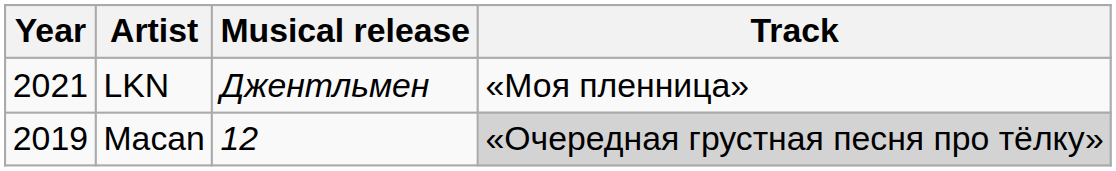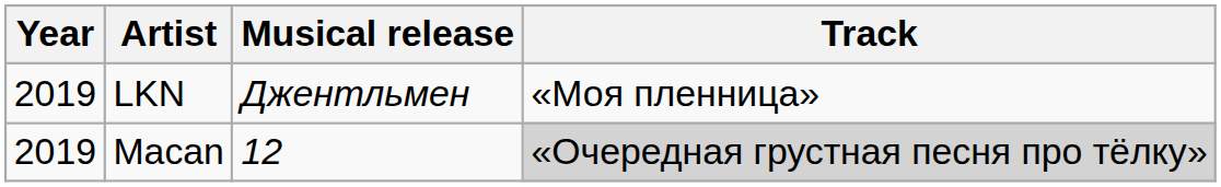 <table class="wikitable">
 <tr>
 <th>Year</th>
 <th>Artist</th>
 <th>Musical release</th>
 <th>Track</th>
 </tr>
 <tr>
-<td>2021</td>
+<td>2019</td>
 <td>LKN</td>
 <td><em>Джентльмен</em></td>
 <td>«Моя пленница»</td>
 </tr>
 <tr>
 <td>2019</td>
 <td>Macan</td>
 <td><em>12</em></td>
 <td style="background: lightgrey;">«Очередная грустная песня про тёлку»</td>
 </tr>
 </table>
